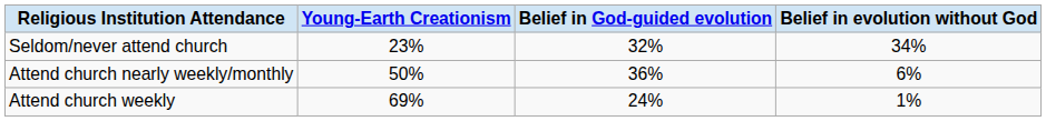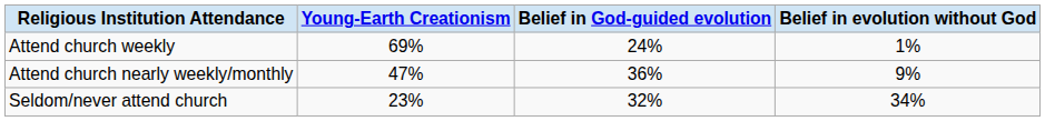 <table class="wikitable sortable" style="text-align: center;">
 <tr>
 <th style="background:#d0e5f5;color:black">Religious Institution Attendance</th>
 <th style="background:#d0e5f5;color:black" !><a href='#'>Young-Earth Creationism</a></th>
 <th style="background:#d0e5f5;color:black">Belief in <a href='#'>God-guided evolution</a></th>
 <th style="background:#d0e5f5;color:black">Belief in evolution without God</th>
 </tr>
 <tr>
+<td align="left">Attend church weekly</td>
+<td>69%</td>
+<td>24%</td>
+<td>1%</td>
+</tr>
+<tr>
+<td align="left">Attend church nearly weekly/monthly</td>
+<td>47%</td>
+<td>36%</td>
+<td>9%</td>
+</tr>
+<tr>
 <td align="left">Seldom/never attend church</td>
 <td>23%</td>
 <td>32%</td>
 <td>34%</td>
 </tr>
-<tr>
-<td align="left">Attend church nearly weekly/monthly</td>
-<td>50%</td>
-<td>36%</td>
-<td>6%</td>
-</tr>
-<tr>
-<td align="left">Attend church weekly</td>
-<td>69%</td>
-<td>24%</td>
-<td>1%</td>
-</tr>
 </table>
